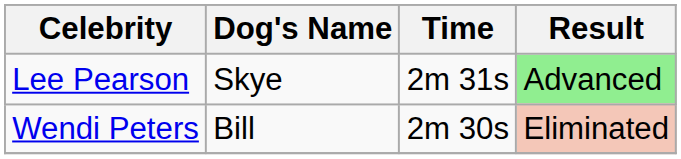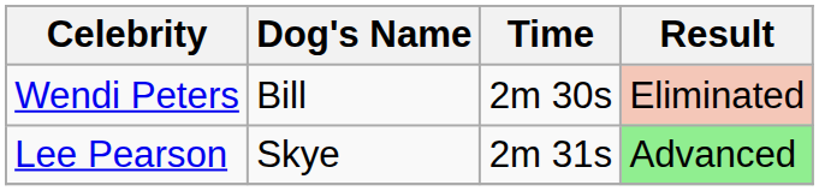 <table class="wikitable" text-align: center;">
 <tr>
 <th>Celebrity</th>
 <th>Dog's Name</th>
 <th>Time</th>
 <th>Result</th>
 </tr>
 <tr>
+<td><a href='#'>Wendi Peters</a></td>
+<td>Bill</td>
+<td>2m 30s</td>
+<td bgcolor=#f4c7b8>Eliminated</td>
+</tr>
+<tr>
 <td><a href='#'>Lee Pearson</a></td>
 <td>Skye</td>
 <td>2m 31s</td>
 <td bgcolor=lightgreen>Advanced</td>
 </tr>
 <tr>
-<td><a href='#'>Wendi Peters</a></td>
-<td>Bill</td>
-<td>2m 30s</td>
-<td bgcolor=#f4c7b8>Eliminated</td>
-</tr>
-<tr>
 </tr>
 </table>
